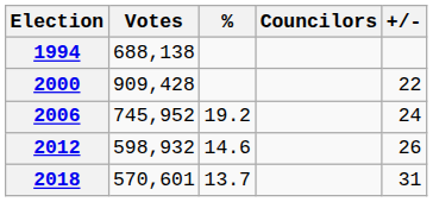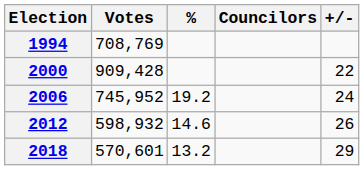 <table class="wikitable" style="text-align:right;">
 <tr>
 <th>Election</th>
 <th>Votes</th>
 <th>%</th>
 <th>Councilors</th>
 <th>+/-</th>
 </tr>
 <tr>
 <th><a href='#'>1994</a></th>
-<td>688,138</td>
+<td>708,769</td>
 <td></td>
 <td></td>
 <td></td>
 </tr>
 <tr>
 <th><a href='#'>2000</a></th>
 <td>909,428</td>
 <td></td>
 <td></td>
 <td> 22</td>
 </tr>
 <tr>
 <th><a href='#'>2006</a></th>
 <td>745,952</td>
 <td>19.2</td>
 <td></td>
 <td> 24</td>
 </tr>
 <tr>
 <th><a href='#'>2012</a></th>
 <td>598,932</td>
 <td>14.6</td>
 <td></td>
 <td> 26</td>
 </tr>
 <tr>
 <th><a href='#'>2018</a></th>
 <td>570,601</td>
-<td>13.7</td>
+<td>13.2</td>
 <td></td>
-<td> 31</td>
+<td> 29</td>
 </tr>
 </table>
